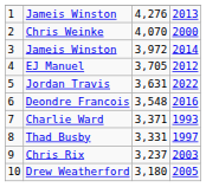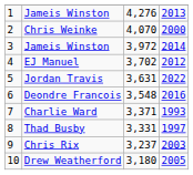 <table class="wikitable">
 <tr>
 </tr>
 <tr>
 <td>1</td>
 <td><a href='#'>Jameis Winston</a></td>
 <td><abbr>4,276</abbr></td>
 <td><a href='#'>2013</a></td>
 </tr>
 <tr>
 <td>2</td>
 <td><a href='#'>Chris Weinke</a></td>
 <td><abbr>4,070</abbr></td>
 <td><a href='#'>2000</a></td>
 </tr>
 <tr>
 <td>3</td>
 <td><a href='#'>Jameis Winston</a></td>
 <td><abbr>3,972</abbr></td>
 <td><a href='#'>2014</a></td>
 </tr>
 <tr>
 <td>4</td>
 <td><a href='#'>EJ Manuel</a></td>
-<td><abbr>3,705</abbr></td>
+<td><abbr>3,702</abbr></td>
 <td><a href='#'>2012</a></td>
 </tr>
 <tr>
 <td>5</td>
 <td><a href='#'>Jordan Travis</a></td>
 <td><abbr>3,631</abbr></td>
 <td><a href='#'>2022</a></td>
 </tr>
 <tr>
 <td>6</td>
 <td><a href='#'>Deondre Francois</a></td>
 <td><abbr>3,548</abbr></td>
 <td><a href='#'>2016</a></td>
 </tr>
 <tr>
 <td>7</td>
 <td><a href='#'>Charlie Ward</a></td>
 <td><abbr>3,371</abbr></td>
 <td><a href='#'>1993</a></td>
 </tr>
 <tr>
 <td>8</td>
 <td><a href='#'>Thad Busby</a></td>
 <td><abbr>3,331</abbr></td>
 <td><a href='#'>1997</a></td>
 </tr>
 <tr>
 <td>9</td>
 <td><a href='#'>Chris Rix</a></td>
 <td><abbr>3,237</abbr></td>
 <td><a href='#'>2003</a></td>
 </tr>
 <tr>
 <td>10</td>
 <td><a href='#'>Drew Weatherford</a></td>
 <td><abbr>3,180</abbr></td>
 <td><a href='#'>2005</a></td>
 </tr>
 </table>
